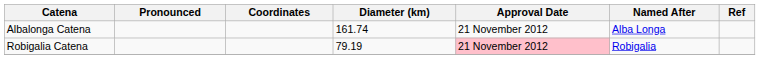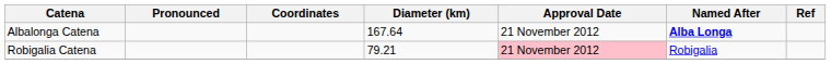 <table class="wikitable" style="min-width: 90%;">
 <tr>
 <th style="width:10em">Catena</th>
 <th style="width:10em">Pronounced</th>
 <th>Coordinates</th>
 <th>Diameter (km)</th>
 <th>Approval Date</th>
 <th>Named After</th>
 <th>Ref</th>
 </tr>
 <tr>
 <td>Albalonga Catena</td>
 <td></td>
 <td></td>
-<td>161.74</td>
+<td>167.64</td>
 <td>21 November 2012</td>
-<td><a href='#'>Alba Longa</a></td>
+<td><strong><a href='#'>Alba Longa</a></strong></td>
 <td></td>
 </tr>
 <tr>
 <td>Robigalia Catena</td>
 <td></td>
 <td></td>
-<td>79.19</td>
+<td>79.21</td>
 <td style="background: pink;">21 November 2012</td>
 <td><a href='#'>Robigalia</a></td>
 <td></td>
 </tr>
 <tr>
 </tr>
 </table>
